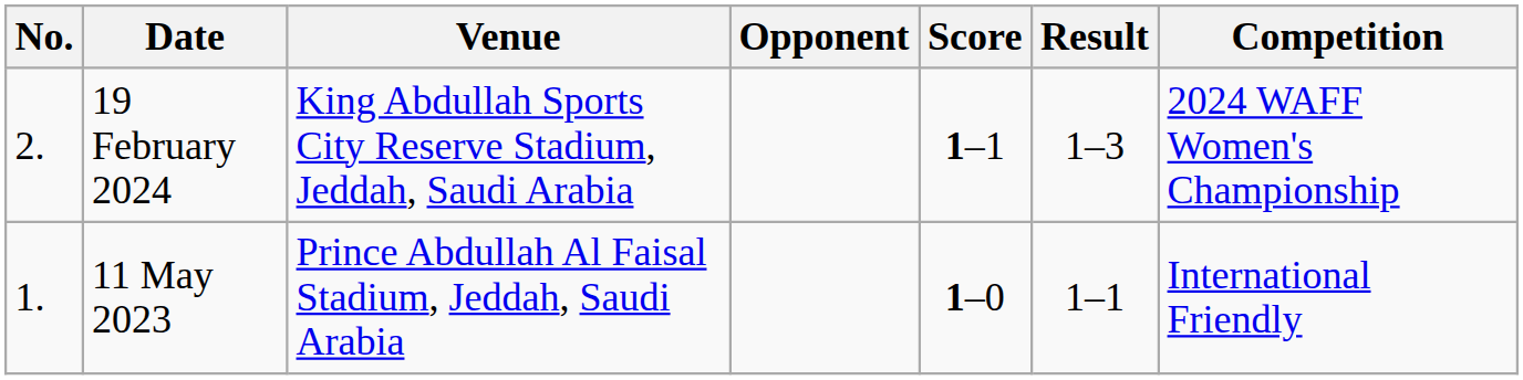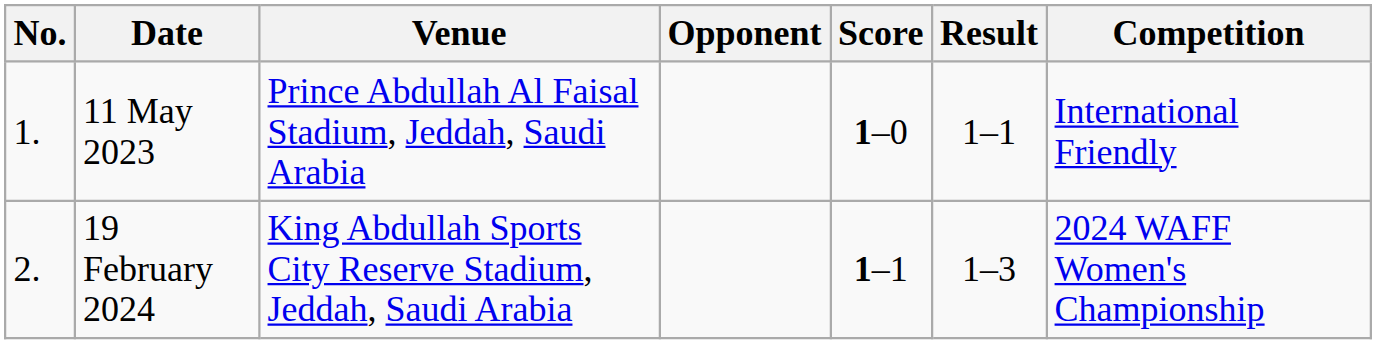 <table class="wikitable">
 <tr>
 <th>No.</th>
 <th>Date</th>
 <th>Venue</th>
 <th>Opponent</th>
 <th>Score</th>
 <th>Result</th>
 <th>Competition</th>
 </tr>
 <tr>
+<td>1.</td>
+<td>11 May 2023</td>
+<td><a href='#'>Prince Abdullah Al Faisal Stadium</a>, <a href='#'>Jeddah</a>, <a href='#'>Saudi Arabia</a></td>
+<td></td>
+<td align=center><strong>1</strong>–0</td>
+<td align=center>1–1</td>
+<td><a href='#'>International Friendly</a></td>
+</tr>
+<tr>
 <td>2.</td>
 <td>19 February 2024</td>
 <td><a href='#'>King Abdullah Sports City Reserve Stadium</a>, <a href='#'>Jeddah</a>, <a href='#'>Saudi Arabia</a></td>
 <td></td>
 <td align=center><strong>1</strong>–1</td>
 <td align=center>1–3</td>
 <td><a href='#'>2024 WAFF Women's Championship</a></td>
 </tr>
-<tr>
-<td>1.</td>
-<td>11 May 2023</td>
-<td><a href='#'>Prince Abdullah Al Faisal Stadium</a>, <a href='#'>Jeddah</a>, <a href='#'>Saudi Arabia</a></td>
-<td></td>
-<td align=center><strong>1</strong>–0</td>
-<td align=center>1–1</td>
-<td><a href='#'>International Friendly</a></td>
-</tr>
 </table>
